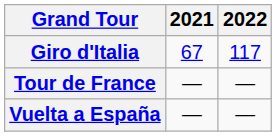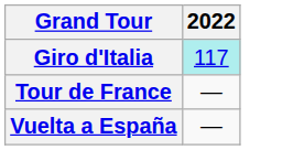 <table class="wikitable plainrowheaders">
 <tr>
 <th scope="col"><a href='#'>Grand Tour</a></th>
-<th scope="col">2021</th>
 <th scope="col">2022</th>
 </tr>
 <tr style="text-align:center;">
 <th scope="row"> <a href='#'>Giro d'Italia</a></th>
-<td><a href='#'>67</a></td>
-<td><a href='#'>117</a></td>
+<td style="background: paleturquoise;"><a href='#'>117</a></td>
 </tr>
 <tr style="text-align:center;">
 <th scope="row"> <a href='#'>Tour de France</a></th>
-<td>—</td>
 <td>—</td>
 </tr>
 <tr style="text-align:center;">
 <th scope="row"> <a href='#'>Vuelta a España</a></th>
 <td>—</td>
-<td>—</td>
 </tr>
 </table>
